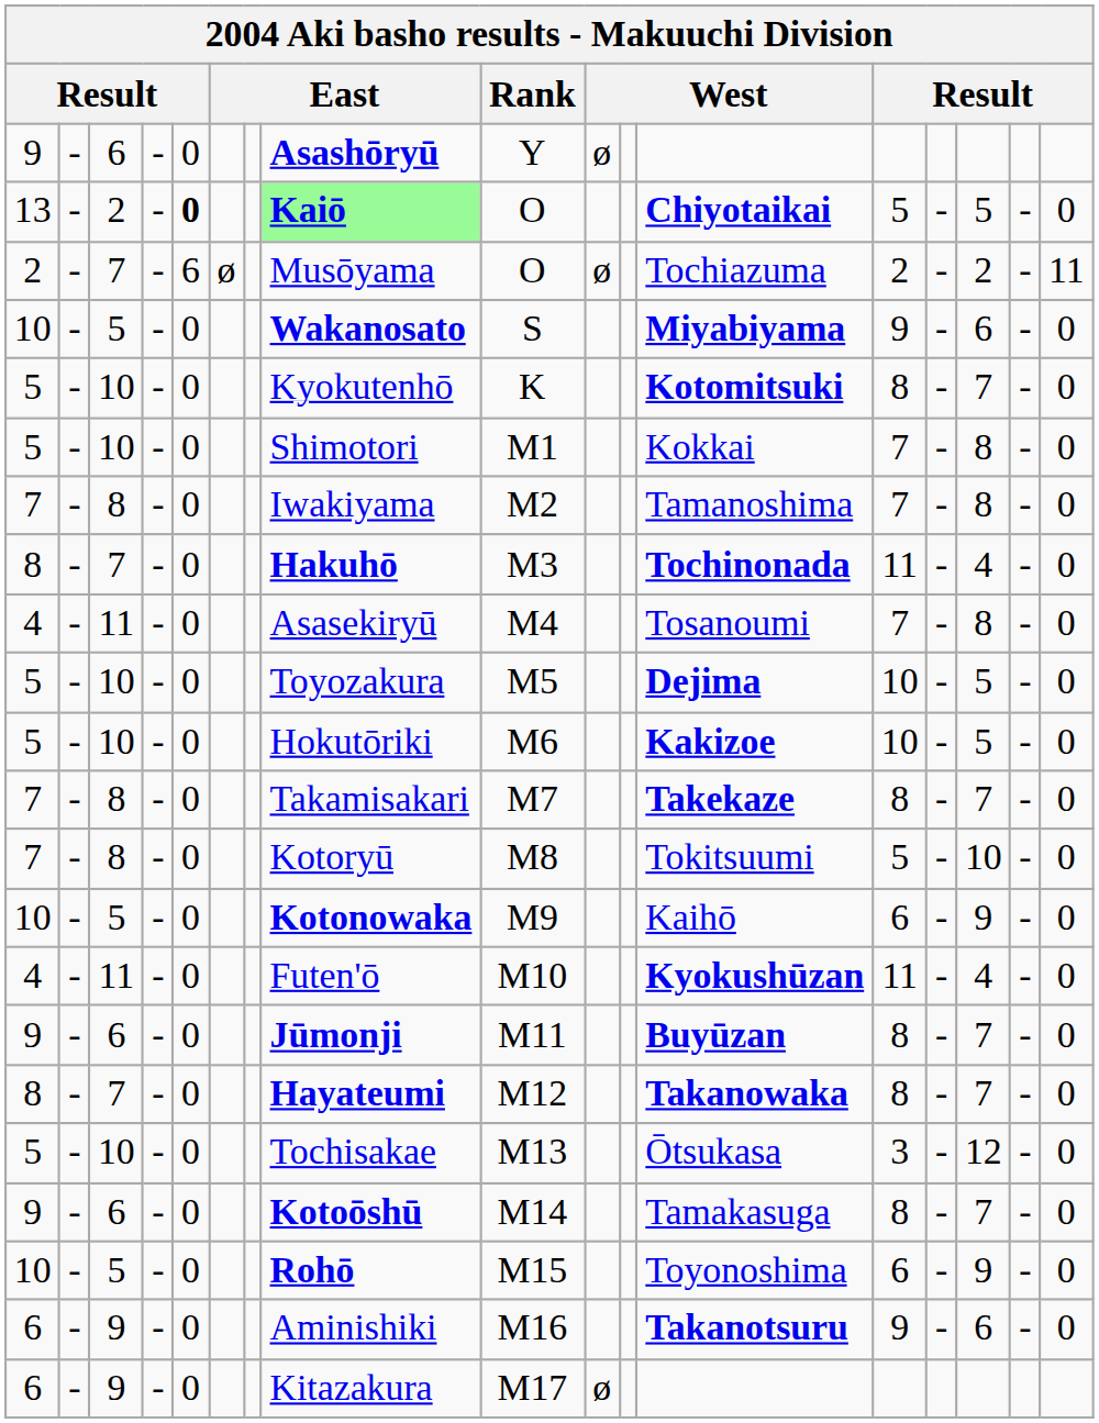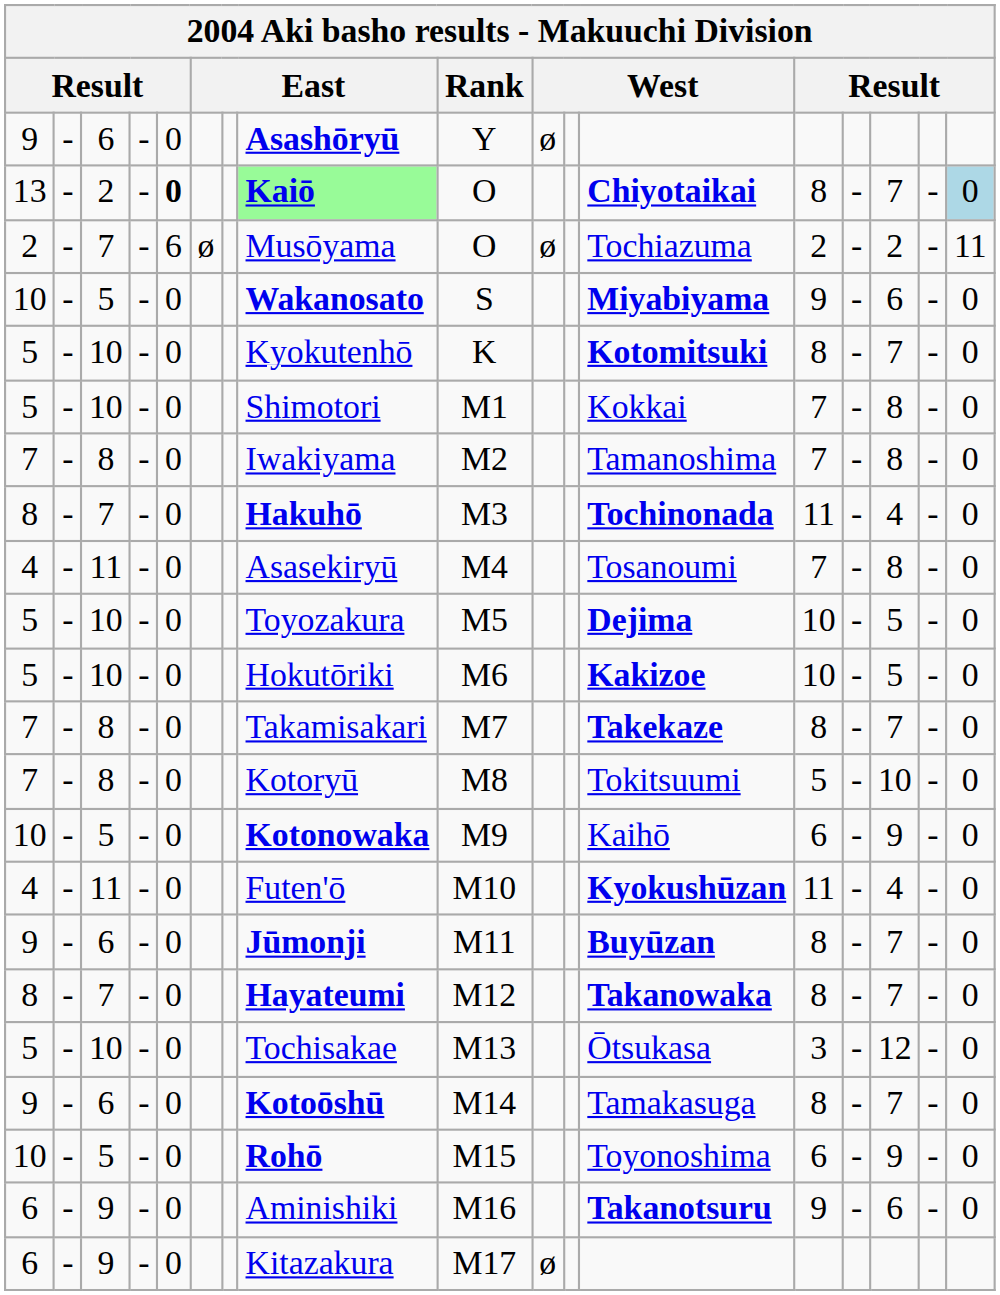 <table class="wikitable">
 <tr>
 <th colspan="17">2004 Aki basho results - Makuuchi Division</th>
 </tr>
 <tr>
 <th colspan="5">Result</th>
 <th colspan="3">East</th>
 <th>Rank</th>
 <th colspan="3">West</th>
 <th colspan="5">Result</th>
 </tr>
 <tr>
 <td align=center>9</td>
 <td align=center>-</td>
 <td align=center>6</td>
 <td align=center>-</td>
 <td align=center>0</td>
 <td align=center></td>
 <td align=center></td>
 <td><strong><a href='#'>Asashōryū</a></strong></td>
 <td align=center>Y</td>
 <td align=center>ø</td>
 <td align=center></td>
 <td></td>
 <td align=center></td>
 <td align=center></td>
 <td align=center></td>
 <td align=center></td>
 <td align=center></td>
 </tr>
 <tr>
 <td align=center>13</td>
 <td align=center>-</td>
 <td align=center>2</td>
 <td align=center>-</td>
 <td align=center><strong>0</strong></td>
 <td align=center></td>
 <td align=center></td>
 <td style="background: PaleGreen;"><strong><a href='#'>Kaiō</a></strong></td>
 <td align=center>O</td>
 <td align=center></td>
 <td align=center></td>
 <td><strong><a href='#'>Chiyotaikai</a></strong></td>
-<td align=center>5</td>
+<td align=center>8</td>
 <td align=center>-</td>
-<td align=center>5</td>
+<td align=center>7</td>
 <td align=center>-</td>
-<td align=center>0</td>
+<td align=center style="background: lightblue;">0</td>
 </tr>
 <tr>
 <td align=center>2</td>
 <td align=center>-</td>
 <td align=center>7</td>
 <td align=center>-</td>
 <td align=center>6</td>
 <td align=center>ø</td>
 <td align=center></td>
 <td><a href='#'>Musōyama</a></td>
 <td align=center>O</td>
 <td align=center>ø</td>
 <td align=center></td>
 <td><a href='#'>Tochiazuma</a></td>
 <td align=center>2</td>
 <td align=center>-</td>
 <td align=center>2</td>
 <td align=center>-</td>
 <td align=center>11</td>
 </tr>
 <tr>
 <td align=center>10</td>
 <td align=center>-</td>
 <td align=center>5</td>
 <td align=center>-</td>
 <td align=center>0</td>
 <td align=center></td>
 <td align=center></td>
 <td><a href='#'><strong>Wakanosato</strong></a></td>
 <td align=center>S</td>
 <td align=center></td>
 <td align=center></td>
 <td><a href='#'><strong>Miyabiyama</strong></a></td>
 <td align=center>9</td>
 <td align=center>-</td>
 <td align=center>6</td>
 <td align=center>-</td>
 <td align=center>0</td>
 </tr>
 <tr>
 <td align=center>5</td>
 <td align=center>-</td>
 <td align=center>10</td>
 <td align=center>-</td>
 <td align=center>0</td>
 <td align=center></td>
 <td align=center></td>
 <td><a href='#'>Kyokutenhō</a></td>
 <td align=center>K</td>
 <td align=center></td>
 <td align=center></td>
 <td><a href='#'><strong>Kotomitsuki</strong></a></td>
 <td align=center>8</td>
 <td align=center>-</td>
 <td align=center>7</td>
 <td align=center>-</td>
 <td align=center>0</td>
 </tr>
 <tr>
 <td align=center>5</td>
 <td align=center>-</td>
 <td align=center>10</td>
 <td align=center>-</td>
 <td align=center>0</td>
 <td align=center></td>
 <td align=center></td>
 <td><a href='#'>Shimotori</a></td>
 <td align=center>M1</td>
 <td align=center></td>
 <td align=center></td>
 <td><a href='#'>Kokkai</a></td>
 <td align=center>7</td>
 <td align=center>-</td>
 <td align=center>8</td>
 <td align=center>-</td>
 <td align=center>0</td>
 </tr>
 <tr>
 <td align=center>7</td>
 <td align=center>-</td>
 <td align=center>8</td>
 <td align=center>-</td>
 <td align=center>0</td>
 <td align=center></td>
 <td align=center></td>
 <td><a href='#'>Iwakiyama</a></td>
 <td align=center>M2</td>
 <td align=center></td>
 <td align=center></td>
 <td><a href='#'>Tamanoshima</a></td>
 <td align=center>7</td>
 <td align=center>-</td>
 <td align=center>8</td>
 <td align=center>-</td>
 <td align=center>0</td>
 </tr>
 <tr>
 <td align=center>8</td>
 <td align=center>-</td>
 <td align=center>7</td>
 <td align=center>-</td>
 <td align=center>0</td>
 <td align=center></td>
 <td align=center></td>
 <td><strong><a href='#'>Hakuhō</a></strong></td>
 <td align=center>M3</td>
 <td align=center></td>
 <td align=center></td>
 <td><a href='#'><strong>Tochinonada</strong></a></td>
 <td align=center>11</td>
 <td align=center>-</td>
 <td align=center>4</td>
 <td align=center>-</td>
 <td align=center>0</td>
 </tr>
 <tr>
 <td align=center>4</td>
 <td align=center>-</td>
 <td align=center>11</td>
 <td align=center>-</td>
 <td align=center>0</td>
 <td align=center></td>
 <td align=center></td>
 <td><a href='#'>Asasekiryū</a></td>
 <td align=center>M4</td>
 <td align=center></td>
 <td align=center></td>
 <td><a href='#'>Tosanoumi</a></td>
 <td align=center>7</td>
 <td align=center>-</td>
 <td align=center>8</td>
 <td align=center>-</td>
 <td align=center>0</td>
 </tr>
 <tr>
 <td align=center>5</td>
 <td align=center>-</td>
 <td align=center>10</td>
 <td align=center>-</td>
 <td align=center>0</td>
 <td align=center></td>
 <td align=center></td>
 <td><a href='#'>Toyozakura</a></td>
 <td align=center>M5</td>
 <td align=center></td>
 <td align=center></td>
 <td><strong><a href='#'>Dejima</a></strong></td>
 <td align=center>10</td>
 <td align=center>-</td>
 <td align=center>5</td>
 <td align=center>-</td>
 <td align=center>0</td>
 </tr>
 <tr>
 <td align=center>5</td>
 <td align=center>-</td>
 <td align=center>10</td>
 <td align=center>-</td>
 <td align=center>0</td>
 <td align=center></td>
 <td align=center></td>
 <td><a href='#'>Hokutōriki</a></td>
 <td align=center>M6</td>
 <td align=center></td>
 <td align=center></td>
 <td><a href='#'><strong>Kakizoe</strong></a></td>
 <td align=center>10</td>
 <td align=center>-</td>
 <td align=center>5</td>
 <td align=center>-</td>
 <td align=center>0</td>
 </tr>
 <tr>
 <td align=center>7</td>
 <td align=center>-</td>
 <td align=center>8</td>
 <td align=center>-</td>
 <td align=center>0</td>
 <td align=center></td>
 <td align=center></td>
 <td><a href='#'>Takamisakari</a></td>
 <td align=center>M7</td>
 <td align=center></td>
 <td align=center></td>
 <td><a href='#'><strong>Takekaze</strong></a></td>
 <td align=center>8</td>
 <td align=center>-</td>
 <td align=center>7</td>
 <td align=center>-</td>
 <td align=center>0</td>
 </tr>
 <tr>
 <td align=center>7</td>
 <td align=center>-</td>
 <td align=center>8</td>
 <td align=center>-</td>
 <td align=center>0</td>
 <td align=center></td>
 <td align=center></td>
 <td><a href='#'>Kotoryū</a></td>
 <td align=center>M8</td>
 <td align=center></td>
 <td align=center></td>
 <td><a href='#'>Tokitsuumi</a></td>
 <td align=center>5</td>
 <td align=center>-</td>
 <td align=center>10</td>
 <td align=center>-</td>
 <td align=center>0</td>
 </tr>
 <tr>
 <td align=center>10</td>
 <td align=center>-</td>
 <td align=center>5</td>
 <td align=center>-</td>
 <td align=center>0</td>
 <td align=center></td>
 <td align=center></td>
 <td><a href='#'><strong>Kotonowaka</strong></a></td>
 <td align=center>M9</td>
 <td align=center></td>
 <td align=center></td>
 <td><a href='#'>Kaihō</a></td>
 <td align=center>6</td>
 <td align=center>-</td>
 <td align=center>9</td>
 <td align=center>-</td>
 <td align=center>0</td>
 </tr>
 <tr>
 <td align=center>4</td>
 <td align=center>-</td>
 <td align=center>11</td>
 <td align=center>-</td>
 <td align=center>0</td>
 <td align=center></td>
 <td align=center></td>
 <td><a href='#'>Futen'ō</a></td>
 <td align=center>M10</td>
 <td align=center></td>
 <td align=center></td>
 <td><a href='#'><strong>Kyokushūzan</strong></a></td>
 <td align=center>11</td>
 <td align=center>-</td>
 <td align=center>4</td>
 <td align=center>-</td>
 <td align=center>0</td>
 </tr>
 <tr>
 <td align=center>9</td>
 <td align=center>-</td>
 <td align=center>6</td>
 <td align=center>-</td>
 <td align=center>0</td>
 <td align=center></td>
 <td align=center></td>
 <td><strong><a href='#'>Jūmonji</a></strong></td>
 <td align=center>M11</td>
 <td align=center></td>
 <td align=center></td>
 <td><a href='#'><strong>Buyūzan</strong></a></td>
 <td align=center>8</td>
 <td align=center>-</td>
 <td align=center>7</td>
 <td align=center>-</td>
 <td align=center>0</td>
 </tr>
 <tr>
 <td align=center>8</td>
 <td align=center>-</td>
 <td align=center>7</td>
 <td align=center>-</td>
 <td align=center>0</td>
 <td align=center></td>
 <td align=center></td>
 <td><a href='#'><strong>Hayateumi</strong></a></td>
 <td align=center>M12</td>
 <td align=center></td>
 <td align=center></td>
 <td><a href='#'><strong>Takanowaka</strong></a></td>
 <td align=center>8</td>
 <td align=center>-</td>
 <td align=center>7</td>
 <td align=center>-</td>
 <td align=center>0</td>
 </tr>
 <tr>
 <td align=center>5</td>
 <td align=center>-</td>
 <td align=center>10</td>
 <td align=center>-</td>
 <td align=center>0</td>
 <td align=center></td>
 <td align=center></td>
 <td><a href='#'>Tochisakae</a></td>
 <td align=center>M13</td>
 <td align=center></td>
 <td align=center></td>
 <td><a href='#'>Ōtsukasa</a></td>
 <td align=center>3</td>
 <td align=center>-</td>
 <td align=center>12</td>
 <td align=center>-</td>
 <td align=center>0</td>
 </tr>
 <tr>
 <td align=center>9</td>
 <td align=center>-</td>
 <td align=center>6</td>
 <td align=center>-</td>
 <td align=center>0</td>
 <td align=center></td>
 <td align=center></td>
 <td><strong><a href='#'>Kotoōshū</a></strong></td>
 <td align=center>M14</td>
 <td align=center></td>
 <td align=center></td>
 <td><a href='#'>Tamakasuga</a></td>
 <td align=center>8</td>
 <td align=center>-</td>
 <td align=center>7</td>
 <td align=center>-</td>
 <td align=center>0</td>
 </tr>
 <tr>
 <td align=center>10</td>
 <td align=center>-</td>
 <td align=center>5</td>
 <td align=center>-</td>
 <td align=center>0</td>
 <td align=center></td>
 <td align=center></td>
 <td><a href='#'><strong>Rohō</strong></a></td>
 <td align=center>M15</td>
 <td align=center></td>
 <td align=center></td>
 <td><a href='#'>Toyonoshima</a></td>
 <td align=center>6</td>
 <td align=center>-</td>
 <td align=center>9</td>
 <td align=center>-</td>
 <td align=center>0</td>
 </tr>
 <tr>
 <td align=center>6</td>
 <td align=center>-</td>
 <td align=center>9</td>
 <td align=center>-</td>
 <td align=center>0</td>
 <td align=center></td>
 <td align=center></td>
 <td><a href='#'>Aminishiki</a></td>
 <td align=center>M16</td>
 <td align=center></td>
 <td align=center></td>
 <td><strong><a href='#'>Takanotsuru</a></strong></td>
 <td align=center>9</td>
 <td align=center>-</td>
 <td align=center>6</td>
 <td align=center>-</td>
 <td align=center>0</td>
 </tr>
 <tr>
 <td align=center>6</td>
 <td align=center>-</td>
 <td align=center>9</td>
 <td align=center>-</td>
 <td align=center>0</td>
 <td align=center></td>
 <td align=center></td>
 <td><a href='#'>Kitazakura</a></td>
 <td align=center>M17</td>
 <td align=center>ø</td>
 <td align=center></td>
 <td></td>
 <td align=center></td>
 <td align=center></td>
 <td align=center></td>
 <td align=center></td>
 <td align=center></td>
 </tr>
 </table>
